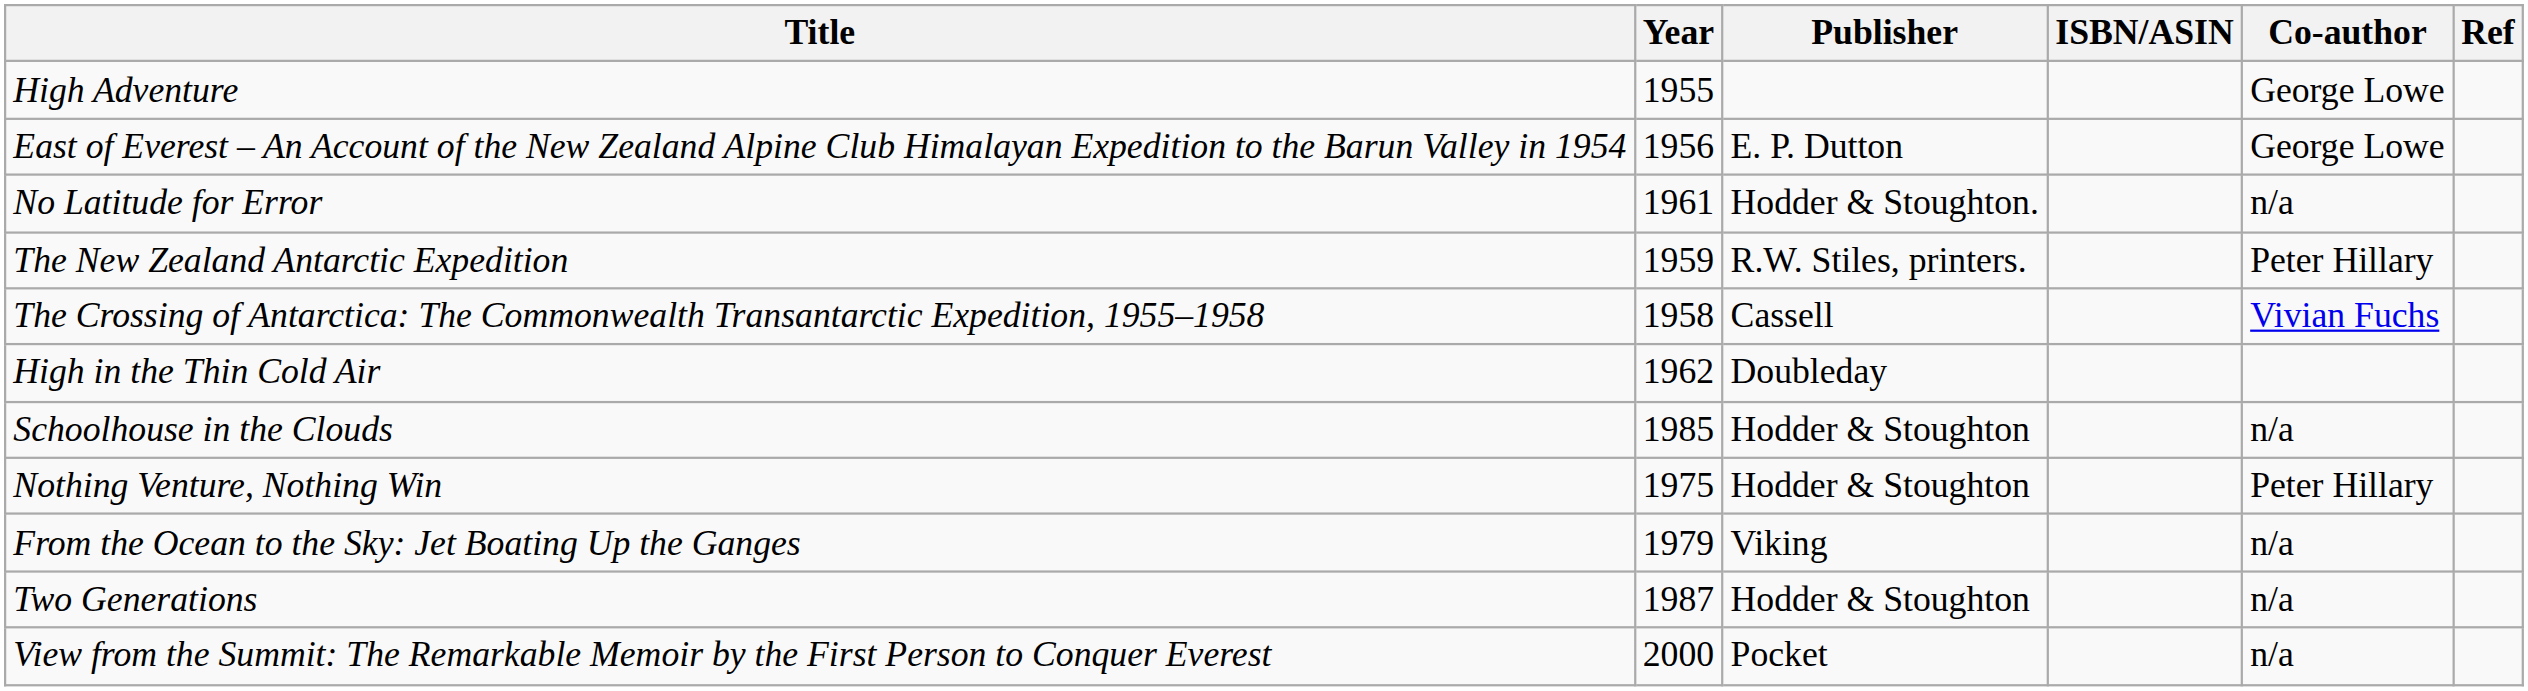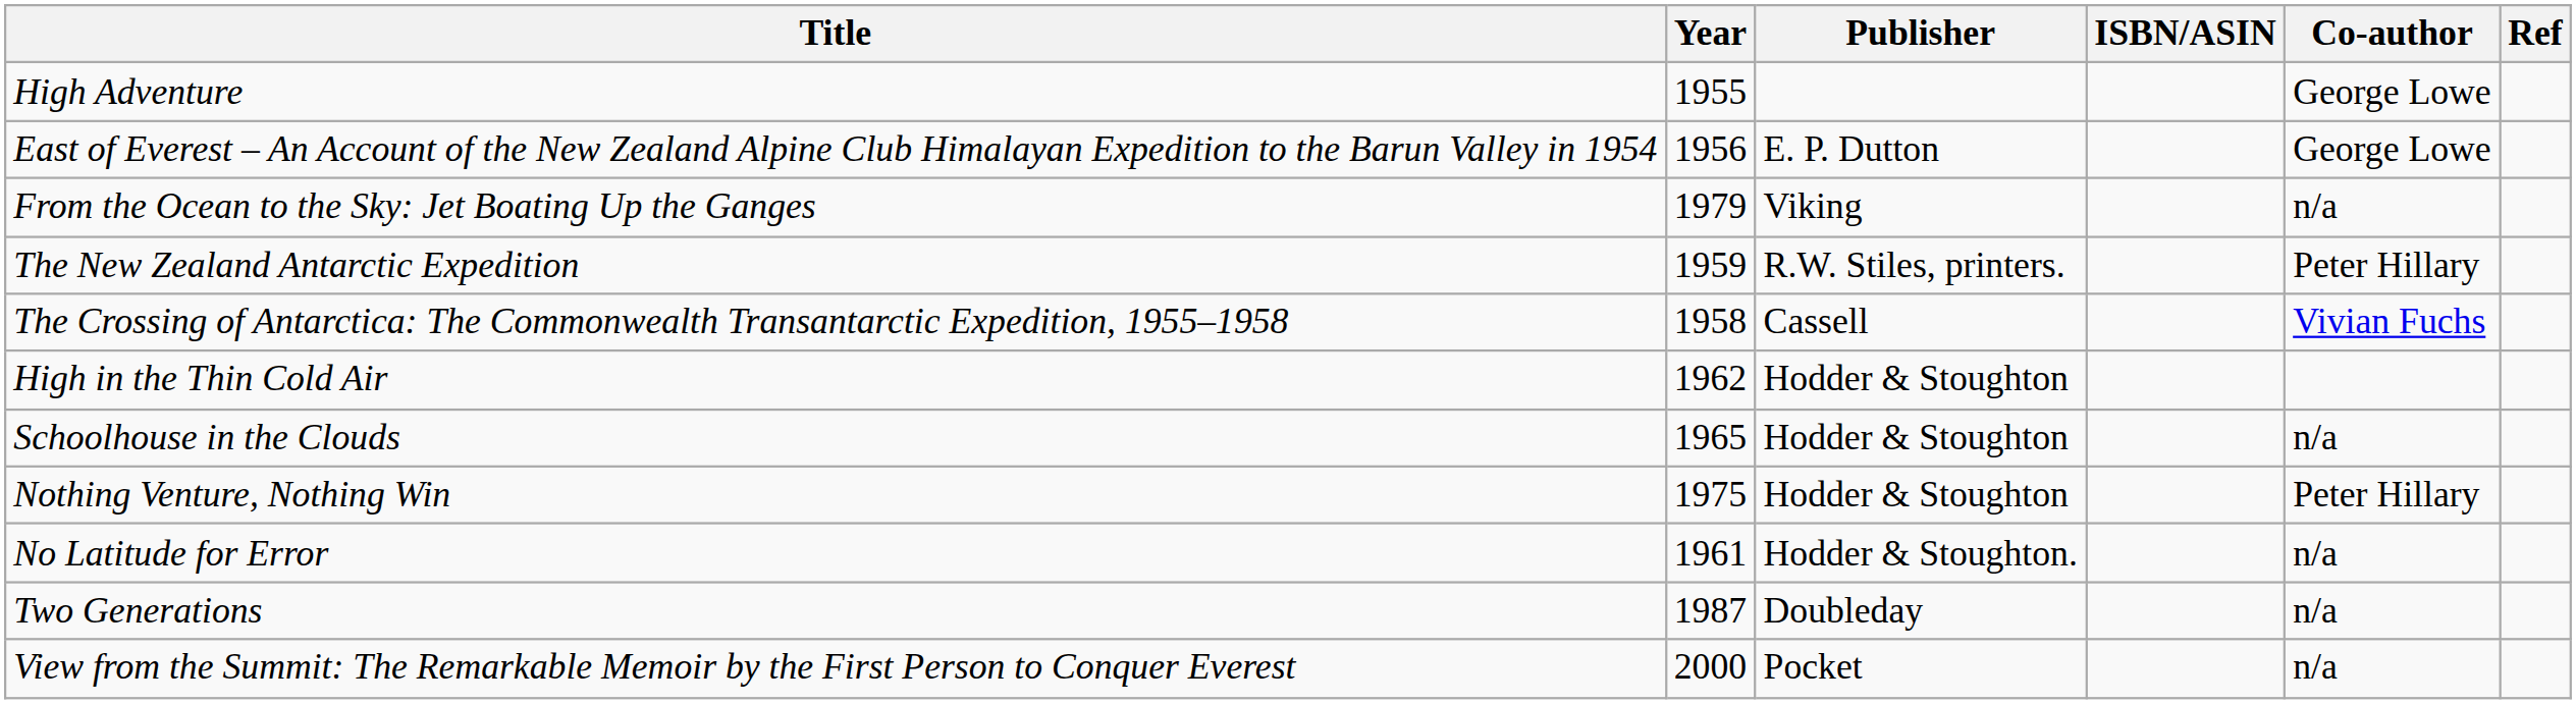 <table class="sortable wikitable">
 <tr>
 <th>Title</th>
 <th>Year</th>
 <th>Publisher</th>
 <th>ISBN/ASIN</th>
 <th>Co-author</th>
 <th class=unsortable>Ref</th>
 </tr>
 <tr>
 <td><em>High Adventure</em></td>
 <td>1955</td>
 <td></td>
 <td></td>
 <td>George Lowe</td>
 <td></td>
 </tr>
 <tr>
 <td><em>East of Everest – An Account of the New Zealand Alpine Club Himalayan Expedition to the Barun Valley in 1954</em></td>
 <td>1956</td>
 <td>E. P. Dutton</td>
 <td></td>
 <td>George Lowe</td>
 <td></td>
 </tr>
 <tr>
-<td><em>No Latitude for Error</em></td>
-<td>1961</td>
-<td>Hodder & Stoughton.</td>
+<td><em>From the Ocean to the Sky: Jet Boating Up the Ganges</em></td>
+<td>1979</td>
+<td>Viking</td>
 <td></td>
 <td>n/a</td>
 <td></td>
 </tr>
 <tr>
 <td><em>The New Zealand Antarctic Expedition</em></td>
 <td>1959</td>
 <td>R.W. Stiles, printers.</td>
 <td></td>
 <td>Peter Hillary</td>
 <td></td>
 </tr>
 <tr>
 <td><em>The Crossing of Antarctica: The Commonwealth Transantarctic Expedition, 1955–1958</em></td>
 <td>1958</td>
 <td>Cassell</td>
 <td></td>
 <td><a href='#'>Vivian Fuchs</a></td>
 <td></td>
 </tr>
 <tr>
 <td><em>High in the Thin Cold Air</em></td>
 <td>1962</td>
-<td>Doubleday</td>
+<td>Hodder & Stoughton</td>
 <td></td>
 <td></td>
 <td></td>
 </tr>
 <tr>
 <td><em>Schoolhouse in the Clouds</em></td>
-<td>1985</td>
+<td>1965</td>
 <td>Hodder & Stoughton</td>
 <td></td>
 <td>n/a</td>
 <td></td>
 </tr>
 <tr>
 <td><em>Nothing Venture, Nothing Win</em></td>
 <td>1975</td>
 <td>Hodder & Stoughton</td>
 <td></td>
 <td>Peter Hillary</td>
 <td></td>
 </tr>
 <tr>
-<td><em>From the Ocean to the Sky: Jet Boating Up the Ganges</em></td>
-<td>1979</td>
-<td>Viking</td>
+<td><em>No Latitude for Error</em></td>
+<td>1961</td>
+<td>Hodder & Stoughton.</td>
 <td></td>
 <td>n/a</td>
 <td></td>
 </tr>
 <tr>
 <td><em>Two Generations</em></td>
 <td>1987</td>
-<td>Hodder & Stoughton</td>
+<td>Doubleday</td>
 <td></td>
 <td>n/a</td>
 <td></td>
 </tr>
 <tr>
 <td><em>View from the Summit: The Remarkable Memoir by the First Person to Conquer Everest</em></td>
 <td>2000</td>
 <td>Pocket</td>
 <td></td>
 <td>n/a</td>
 <td></td>
 </tr>
 </table>
